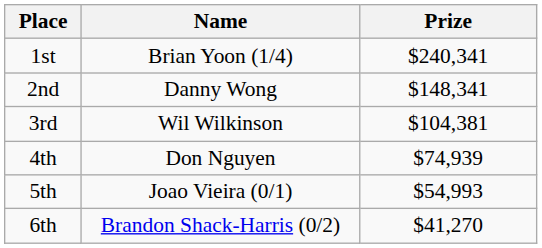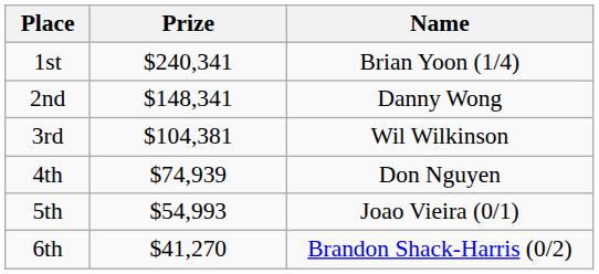 <table class="wikitable">
 <tr>
 <th width="50">Place</th>
+<th width="125">Prize</th>
 <th width="200">Name</th>
-<th width="125">Prize</th>
 </tr>
 <tr>
 <td align = "center">1st</td>
+<td align="center">$240,341</td>
 <td align = "center">Brian Yoon (1/4)</td>
-<td align="center">$240,341</td>
 </tr>
 <tr>
 <td align = "center">2nd</td>
+<td align="center">$148,341</td>
 <td align = "center">Danny Wong</td>
-<td align="center">$148,341</td>
 </tr>
 <tr>
 <td align = "center">3rd</td>
+<td align="center">$104,381</td>
 <td align = "center">Wil Wilkinson</td>
-<td align="center">$104,381</td>
 </tr>
 <tr>
 <td align = "center">4th</td>
+<td align="center">$74,939</td>
 <td align = "center">Don Nguyen</td>
-<td align="center">$74,939</td>
 </tr>
 <tr>
 <td align = "center">5th</td>
+<td align="center">$54,993</td>
 <td align = "center">Joao Vieira (0/1)</td>
-<td align="center">$54,993</td>
 </tr>
 <tr>
 <td align = "center">6th</td>
+<td align="center">$41,270</td>
 <td align = "center"><a href='#'>Brandon Shack-Harris</a> (0/2)</td>
-<td align="center">$41,270</td>
 </tr>
 </table>
